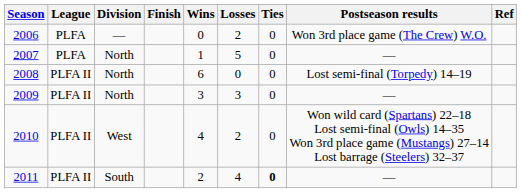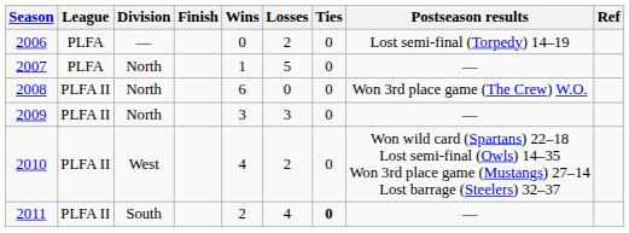 <table class="wikitable sortable" style="text-align:center;">
 <tr>
 <th><a href='#'>Season</a></th>
 <th class="unsortable">League</th>
 <th>Division</th>
 <th>Finish</th>
 <th>Wins</th>
 <th>Losses</th>
 <th>Ties</th>
 <th class="unsortable">Postseason results</th>
 <th class="unsortable">Ref</th>
 </tr>
 <tr>
 <td><a href='#'>2006</a></td>
 <td>PLFA</td>
 <td>—</td>
 <td></td>
 <td>0</td>
 <td>2</td>
 <td>0</td>
-<td>Won 3rd place game (<a href='#'>The Crew</a>) <a href='#'>W.O.</a></td>
+<td>Lost semi-final (<a href='#'>Torpedy</a>) 14–19</td>
 <td></td>
 </tr>
 <tr>
 <td><a href='#'>2007</a></td>
 <td>PLFA</td>
 <td>North</td>
 <td></td>
 <td>1</td>
 <td>5</td>
 <td>0</td>
 <td>—</td>
 <td></td>
 </tr>
 <tr>
 <td><a href='#'>2008</a></td>
 <td>PLFA II</td>
 <td>North</td>
 <td></td>
 <td>6</td>
 <td>0</td>
 <td>0</td>
-<td>Lost semi-final (<a href='#'>Torpedy</a>) 14–19</td>
+<td>Won 3rd place game (<a href='#'>The Crew</a>) <a href='#'>W.O.</a></td>
 <td></td>
 </tr>
 <tr>
 <td><a href='#'>2009</a></td>
 <td>PLFA II</td>
 <td>North</td>
 <td></td>
 <td>3</td>
 <td>3</td>
 <td>0</td>
 <td>—</td>
 <td></td>
 </tr>
 <tr>
 <td><a href='#'>2010</a></td>
 <td>PLFA II</td>
 <td>West</td>
 <td></td>
 <td>4</td>
 <td>2</td>
 <td>0</td>
 <td>Won wild card (<a href='#'>Spartans</a>) 22–18 <br>Lost semi-final (<a href='#'>Owls</a>) 14–35 <br>Won 3rd place game (<a href='#'>Mustangs</a>) 27–14 <br>Lost barrage (<a href='#'>Steelers</a>) 32–37</td>
 <td></td>
 </tr>
 <tr>
 <td><a href='#'>2011</a></td>
 <td>PLFA II</td>
 <td>South</td>
 <td></td>
 <td>2</td>
 <td>4</td>
 <td><strong>0</strong></td>
 <td>—</td>
 <td></td>
 </tr>
 </table>
